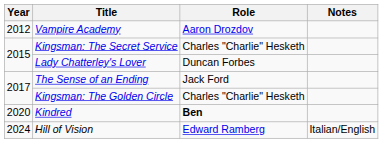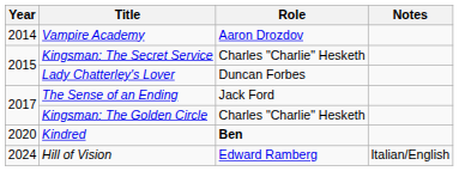 <table class="wikitable">
 <tr>
 <th>Year</th>
 <th>Title</th>
 <th>Role</th>
 <th>Notes</th>
 </tr>
 <tr>
-<td>2012</td>
+<td>2014</td>
 <td><em><a href='#'>Vampire Academy</a></em></td>
 <td><a href='#'>Aaron Drozdov</a></td>
 <td></td>
 </tr>
 <tr>
 <td rowspan="2">2015</td>
 <td><em><a href='#'>Kingsman: The Secret Service</a></em></td>
 <td>Charles "Charlie" Hesketh</td>
 <td></td>
 </tr>
 <tr>
 <td><em><a href='#'>Lady Chatterley's Lover</a></em></td>
 <td>Duncan Forbes</td>
 <td></td>
 </tr>
 <tr>
 <td rowspan="2">2017</td>
 <td><em><a href='#'>The Sense of an Ending</a></em></td>
 <td>Jack Ford</td>
 <td></td>
 </tr>
 <tr>
 <td><em><a href='#'>Kingsman: The Golden Circle</a></em></td>
 <td>Charles "Charlie" Hesketh</td>
 <td></td>
 </tr>
 <tr>
 <td>2020</td>
 <td><em><a href='#'>Kindred</a></em></td>
 <td><strong>Ben</strong></td>
 <td></td>
 </tr>
 <tr>
 <td>2024</td>
 <td><em>Hill of Vision</em></td>
 <td><a href='#'>Edward Ramberg</a></td>
 <td>Italian/English</td>
 </tr>
 </table>
